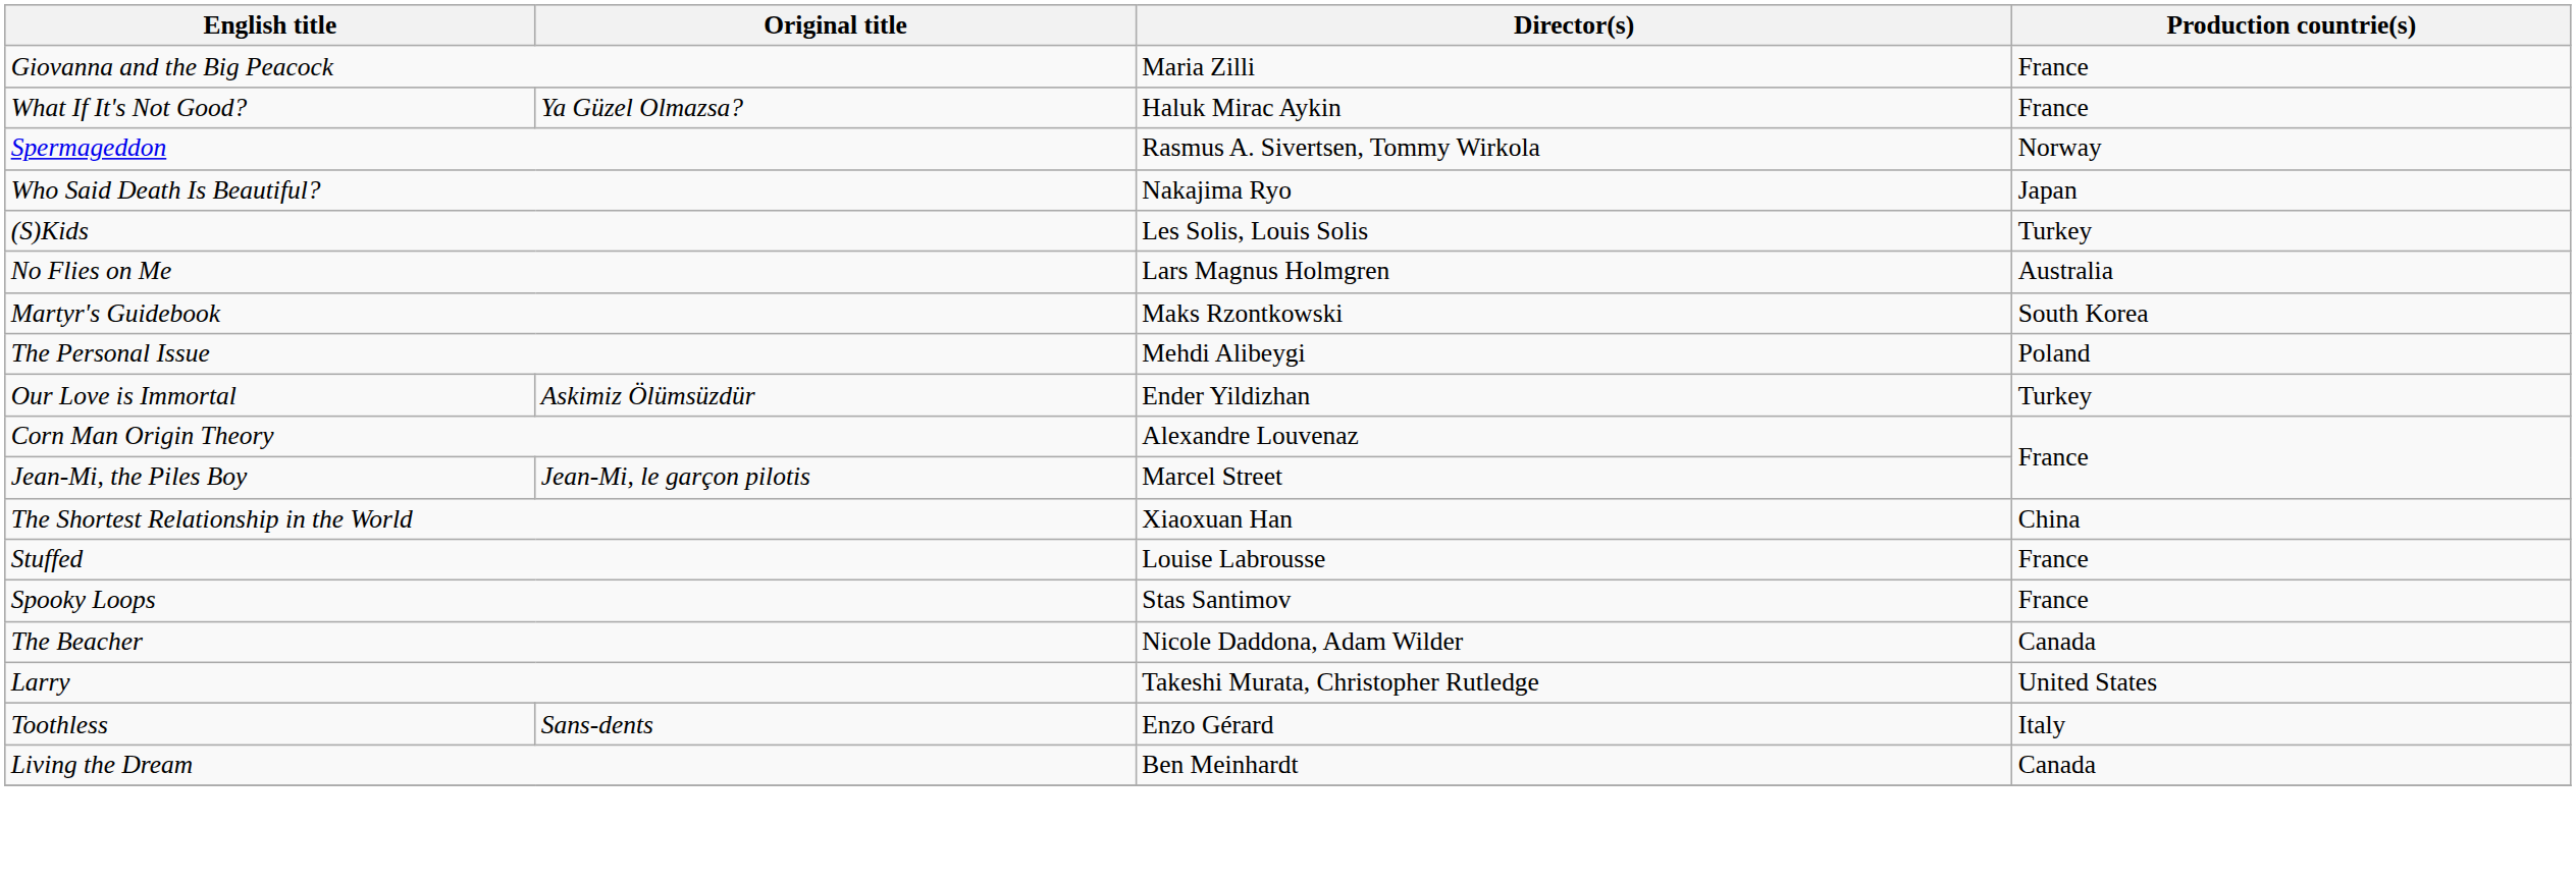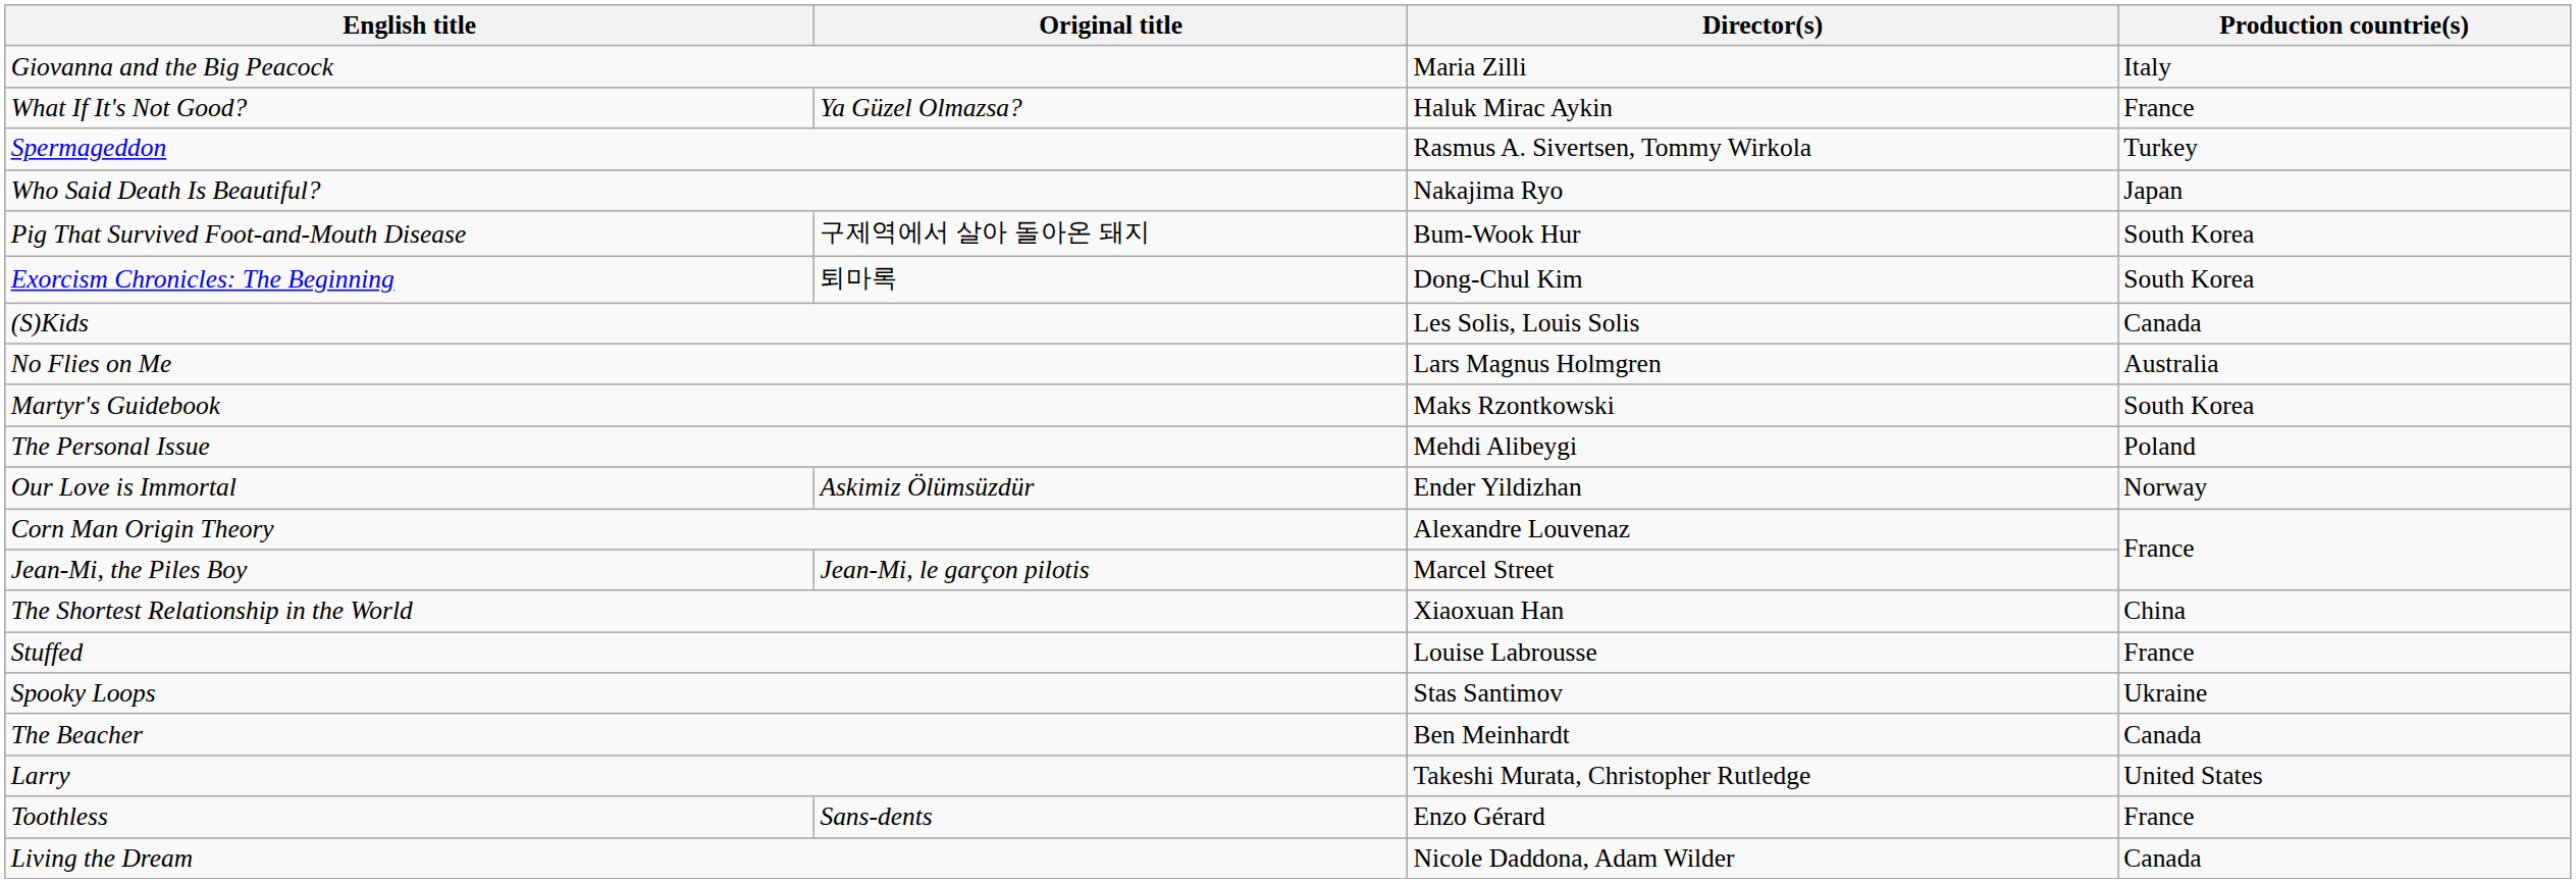 <table class="sortable wikitable" style="width:100%; margin-bottom:4px" cellpadding="5">
 <tr>
 <th scope="col">English title</th>
 <th scope="col">Original title</th>
 <th scope="col">Director(s)</th>
 <th scope="col">Production countrie(s)</th>
 </tr>
 <tr>
 <td colspan="2"><em>Giovanna and the Big Peacock</em></td>
 <td>Maria Zilli</td>
-<td>France</td>
+<td>Italy</td>
 </tr>
 <tr>
 <td><em>What If It's Not Good?</em></td>
 <td><em>Ya Güzel Olmazsa?</em></td>
 <td>Haluk Mirac Aykin</td>
 <td>France</td>
 </tr>
 <tr>
 <td colspan="2"><em><a href='#'>Spermageddon</a></em></td>
 <td>Rasmus A. Sivertsen, Tommy Wirkola</td>
-<td>Norway</td>
+<td>Turkey</td>
 </tr>
 <tr>
 <td colspan="2"><em>Who Said Death Is Beautiful?</em></td>
 <td>Nakajima Ryo</td>
 <td>Japan</td>
 </tr>
 <tr>
+<td><em>Pig That Survived Foot-and-Mouth Disease</em></td>
+<td>구제역에서 살아 돌아온 돼지</td>
+<td>Bum-Wook Hur</td>
+<td>South Korea</td>
+</tr>
+<tr>
+<td><em><a href='#'>Exorcism Chronicles: The Beginning</a></em></td>
+<td>퇴마록</td>
+<td>Dong-Chul Kim</td>
+<td>South Korea</td>
+</tr>
+<tr>
 <td colspan="2"><em>(S)Kids</em></td>
 <td>Les Solis, Louis Solis</td>
-<td>Turkey</td>
+<td>Canada</td>
 </tr>
 <tr>
 <td colspan="2"><em>No Flies on Me</em></td>
 <td>Lars Magnus Holmgren</td>
 <td>Australia</td>
 </tr>
 <tr>
 <td colspan="2"><em>Martyr's Guidebook</em></td>
 <td>Maks Rzontkowski</td>
 <td>South Korea</td>
 </tr>
 <tr>
 <td colspan="2"><em>The Personal Issue</em></td>
 <td>Mehdi Alibeygi</td>
 <td>Poland</td>
 </tr>
 <tr>
 <td><em>Our Love is Immortal</em></td>
 <td><em>Askimiz Ölümsüzdür</em></td>
 <td>Ender Yildizhan</td>
-<td>Turkey</td>
+<td>Norway</td>
 </tr>
 <tr>
 <td colspan="2"><em>Corn Man Origin Theory</em></td>
 <td>Alexandre Louvenaz</td>
 <td rowspan="2">France</td>
 </tr>
 <tr>
 <td><em>Jean-Mi, the Piles Boy</em></td>
 <td><em>Jean-Mi, le garçon pilotis</em></td>
 <td>Marcel Street</td>
 </tr>
 <tr>
 <td colspan="2"><em>The Shortest Relationship in the World</em></td>
 <td>Xiaoxuan Han</td>
 <td>China</td>
 </tr>
 <tr>
 <td colspan="2"><em>Stuffed</em></td>
 <td>Louise Labrousse</td>
 <td>France</td>
 </tr>
 <tr>
 <td colspan="2"><em>Spooky Loops</em></td>
 <td>Stas Santimov</td>
-<td>France</td>
+<td>Ukraine</td>
 </tr>
 <tr>
 <td colspan="2"><em>The Beacher</em></td>
-<td>Nicole Daddona, Adam Wilder</td>
+<td>Ben Meinhardt</td>
 <td>Canada</td>
 </tr>
 <tr>
 <td colspan="2"><em>Larry</em></td>
 <td>Takeshi Murata, Christopher Rutledge</td>
 <td>United States</td>
 </tr>
 <tr>
 <td><em>Toothless</em></td>
 <td><em>Sans-dents</em></td>
 <td>Enzo Gérard</td>
-<td>Italy</td>
+<td>France</td>
 </tr>
 <tr>
 <td colspan="2"><em>Living the Dream</em></td>
-<td>Ben Meinhardt</td>
+<td>Nicole Daddona, Adam Wilder</td>
 <td>Canada</td>
 </tr>
 <tr>
 </tr>
 </table>
